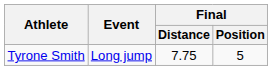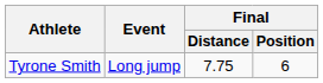 <table class=wikitable style="font-size:90%">
 <tr>
 <th rowspan="2">Athlete</th>
 <th rowspan="2">Event</th>
 <th colspan="2">Final</th>
 </tr>
 <tr style="font-size:95%">
 <th>Distance</th>
 <th>Position</th>
 </tr>
 <tr align=center>
 <td align=left><a href='#'>Tyrone Smith</a></td>
 <td align=left><a href='#'>Long jump</a></td>
 <td>7.75</td>
-<td>5</td>
+<td>6</td>
 </tr>
 </table>
